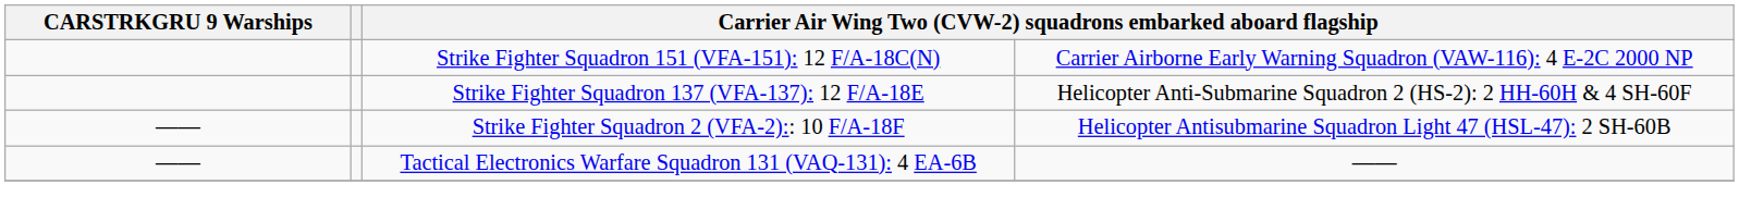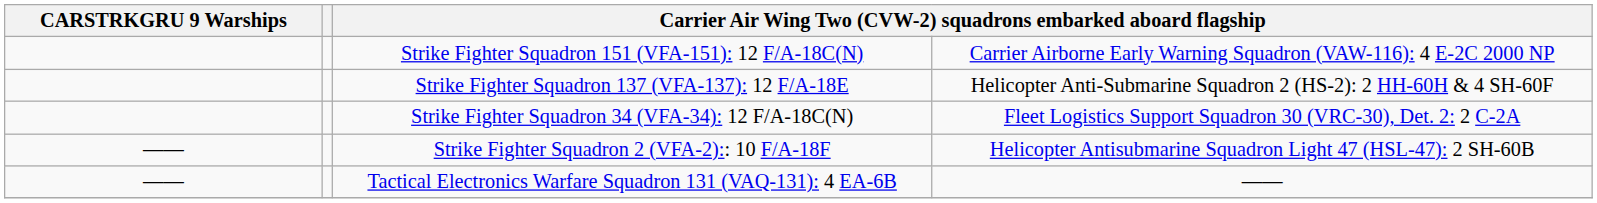 <table class="wikitable" style="text-align:center" width=99%>
 <tr>
 <th colspan="1" width="20%" align="center">CARSTRKGRU 9 Warships</th>
 <th colspan="1" width="0%" align="center"></th>
 <th colspan="2" align="center">Carrier Air Wing Two (CVW-2) squadrons embarked aboard flagship </th>
 </tr>
 <tr>
 <td></td>
 <td></td>
 <td><a href='#'>Strike Fighter Squadron 151 (VFA-151):</a> 12 <a href='#'>F/A-18C(N)</a></td>
 <td><a href='#'>Carrier Airborne Early Warning Squadron (VAW-116):</a> 4 <a href='#'>E-2C 2000 NP</a></td>
 </tr>
 <tr>
 <td></td>
 <td></td>
 <td><a href='#'>Strike Fighter Squadron 137 (VFA-137):</a> 12 <a href='#'>F/A-18E</a></td>
 <td>Helicopter Anti-Submarine Squadron 2 (HS-2): 2 <a href='#'>HH-60H</a> & 4 SH-60F</td>
 </tr>
 <tr>
+<td></td>
+<td></td>
+<td><a href='#'>Strike Fighter Squadron 34 (VFA-34):</a> 12 F/A-18C(N)</td>
+<td><a href='#'>Fleet Logistics Support Squadron 30 (VRC-30), Det. 2:</a> 2 <a href='#'>C-2A</a></td>
+</tr>
+<tr>
 <td>——</td>
 <td></td>
 <td><a href='#'>Strike Fighter Squadron 2 (VFA-2):</a>: 10 <a href='#'>F/A-18F</a></td>
 <td><a href='#'>Helicopter Antisubmarine Squadron Light 47 (HSL-47):</a> 2 SH-60B</td>
 </tr>
 <tr>
 <td>——</td>
 <td></td>
 <td><a href='#'>Tactical Electronics Warfare Squadron 131 (VAQ-131):</a> 4 <a href='#'>EA-6B</a></td>
 <td>——</td>
 </tr>
 <tr>
 </tr>
 </table>
